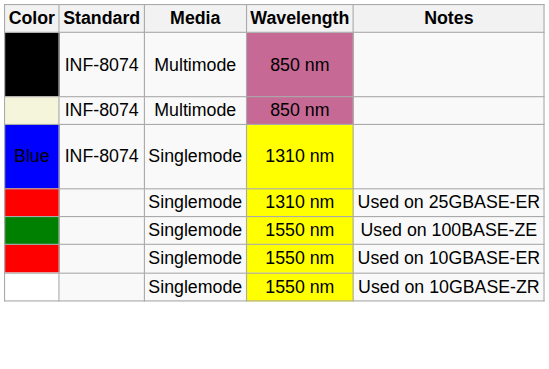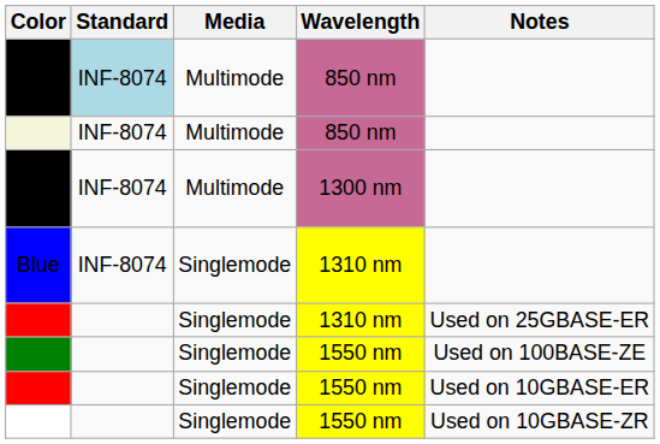 <table class="wikitable" style="text-align: center; ">
 <tr>
 <th>Color</th>
 <th>Standard</th>
 <th>Media</th>
 <th>Wavelength</th>
 <th>Notes</th>
 </tr>
 <tr>
 <td style="background-color:Black"><p>Black</p></td>
-<td>INF-8074</td>
+<td style="background: lightblue;">INF-8074</td>
 <td>Multimode</td>
 <td style="background-color:#C66995">850 nm</td>
 <td></td>
 </tr>
 <tr>
 <td style="background-color:Beige"></td>
 <td>INF-8074</td>
 <td>Multimode</td>
 <td style="background-color:#C66995">850 nm</td>
+<td></td>
+</tr>
+<tr>
+<td style="background-color:Black"><p>Black</p></td>
+<td>INF-8074</td>
+<td>Multimode</td>
+<td style="background-color:#C66995">1300 nm</td>
 <td></td>
 </tr>
 <tr>
 <td style="background-color:Blue"><p>Blue</p></td>
 <td>INF-8074</td>
 <td>Singlemode</td>
 <td style="background-color:yellow">1310 nm</td>
 <td></td>
 </tr>
 <tr>
 <td style="background-color:Red"></td>
 <td></td>
 <td>Singlemode</td>
 <td style="background-color:yellow">1310 nm</td>
 <td>Used on 25GBASE-ER</td>
 </tr>
 <tr>
 <td style="background-color:Green"></td>
 <td></td>
 <td>Singlemode</td>
 <td style="background-color:yellow">1550 nm</td>
 <td>Used on 100BASE-ZE</td>
 </tr>
 <tr>
 <td style="background-color:Red"></td>
 <td></td>
 <td>Singlemode</td>
 <td style="background-color:yellow">1550 nm</td>
 <td>Used on 10GBASE-ER</td>
 </tr>
 <tr>
 <td style="background-color:White"></td>
 <td></td>
 <td>Singlemode</td>
 <td style="background-color:yellow">1550 nm</td>
 <td>Used on 10GBASE-ZR</td>
 </tr>
 </table>
